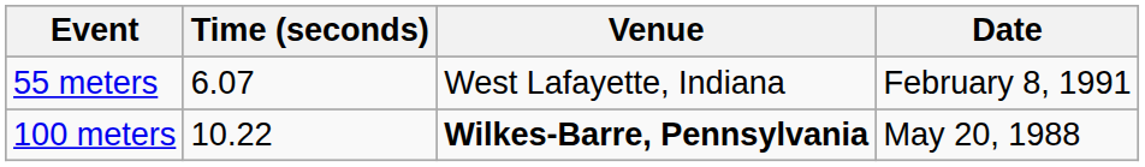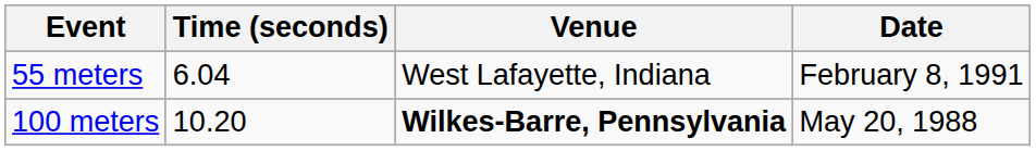 <table class="wikitable">
 <tr>
 <th>Event</th>
 <th>Time (seconds)</th>
 <th>Venue</th>
 <th>Date</th>
 </tr>
 <tr>
 <td><a href='#'>55 meters</a></td>
-<td>6.07</td>
+<td>6.04</td>
 <td>West Lafayette, Indiana</td>
 <td>February 8, 1991</td>
 </tr>
 <tr>
 <td><a href='#'>100 meters</a></td>
-<td>10.22</td>
+<td>10.20</td>
 <td><strong>Wilkes-Barre, Pennsylvania</strong></td>
 <td>May 20, 1988</td>
 </tr>
 </table>
